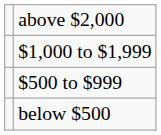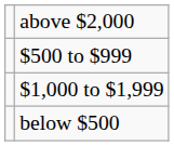 <table class="wikitable">
 <tr>
 <td></td>
 <td>above $2,000</td>
 </tr>
 <tr>
 <td></td>
-<td>$1,000 to $1,999</td>
+<td>$500 to $999</td>
 </tr>
 <tr>
 <td></td>
-<td>$500 to $999</td>
+<td>$1,000 to $1,999</td>
 </tr>
 <tr>
 <td></td>
 <td>below $500</td>
 </tr>
 </table>
